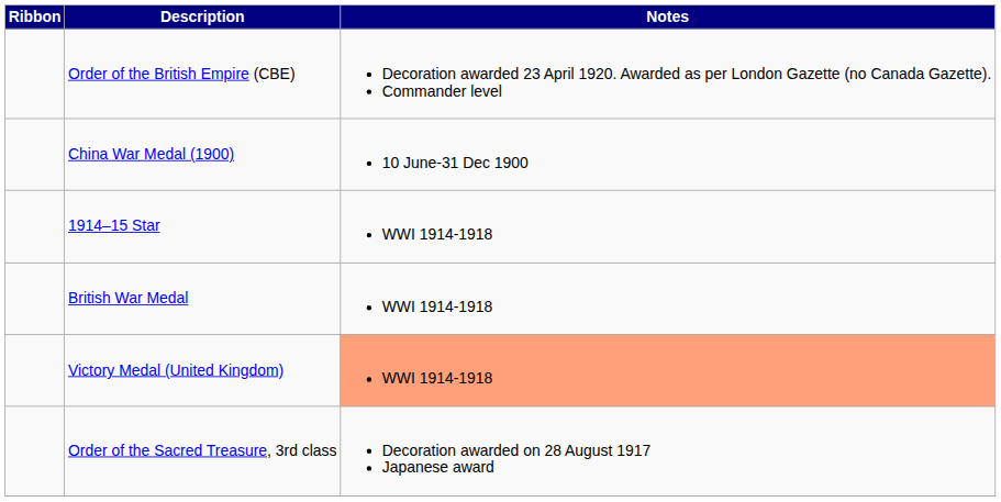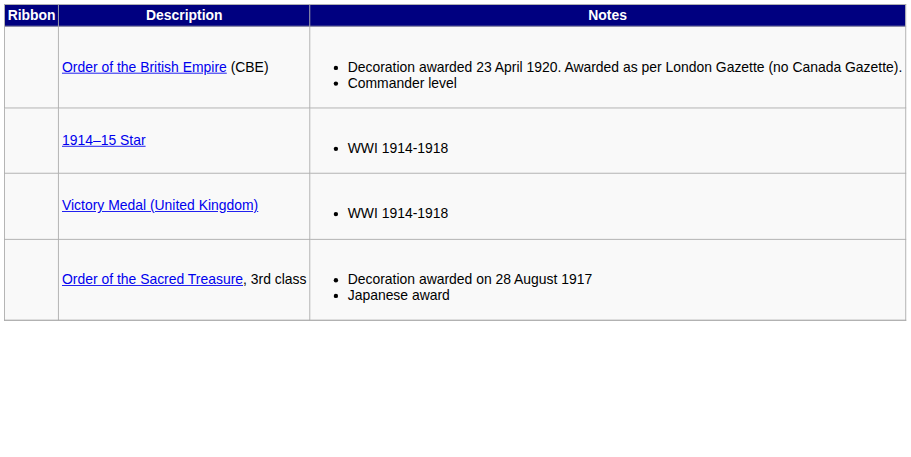 <table class="wikitable">
 <tr style="background:Navy;color:White" align="center">
 <td><strong>Ribbon</strong></td>
 <td><strong>Description</strong></td>
 <td><strong>Notes</strong></td>
 </tr>
 <tr>
 <td></td>
 <td><a href='#'>Order of the British Empire</a> (CBE)</td>
 <td><br><ul><li>Decoration awarded 23 April 1920. Awarded as per London Gazette (no Canada Gazette).</li><li>Commander level</li></ul></td>
 </tr>
 <tr>
 <td></td>
-<td><a href='#'>China War Medal (1900)</a></td>
-<td><br><ul><li>10 June-31 Dec 1900</li></ul></td>
-</tr>
-<tr>
-<td></td>
 <td><a href='#'>1914–15 Star</a></td>
 <td><br><ul><li>WWI 1914-1918</li></ul></td>
 </tr>
 <tr>
 <td></td>
-<td><a href='#'>British War Medal</a></td>
+<td><a href='#'>Victory Medal (United Kingdom)</a></td>
 <td><br><ul><li>WWI 1914-1918</li></ul></td>
-</tr>
-<tr>
-<td></td>
-<td><a href='#'>Victory Medal (United Kingdom)</a></td>
-<td style="background: lightsalmon;"><br><ul><li>WWI 1914-1918</li></ul></td>
 </tr>
 <tr>
 <td></td>
 <td><a href='#'>Order of the Sacred Treasure</a>, 3rd class</td>
 <td><br><ul><li>Decoration awarded on 28 August 1917</li><li> Japanese award</li></ul></td>
 </tr>
 <tr>
 </tr>
 </table>
